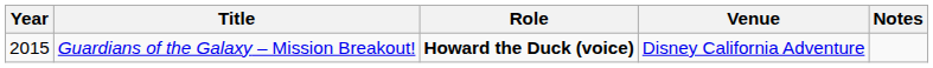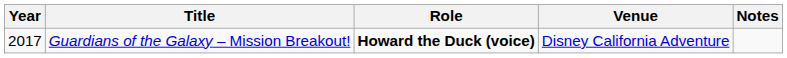 <table class="wikitable">
 <tr>
 <th>Year</th>
 <th>Title</th>
 <th>Role</th>
 <th>Venue</th>
 <th>Notes</th>
 </tr>
 <tr>
-<td>2015</td>
+<td>2017</td>
 <td><a href='#'><em>Guardians of the Galaxy</em> – Mission Breakout!</a></td>
 <td><strong>Howard the Duck (voice)</strong></td>
 <td><a href='#'>Disney California Adventure</a></td>
 <td></td>
 </tr>
 </table>
